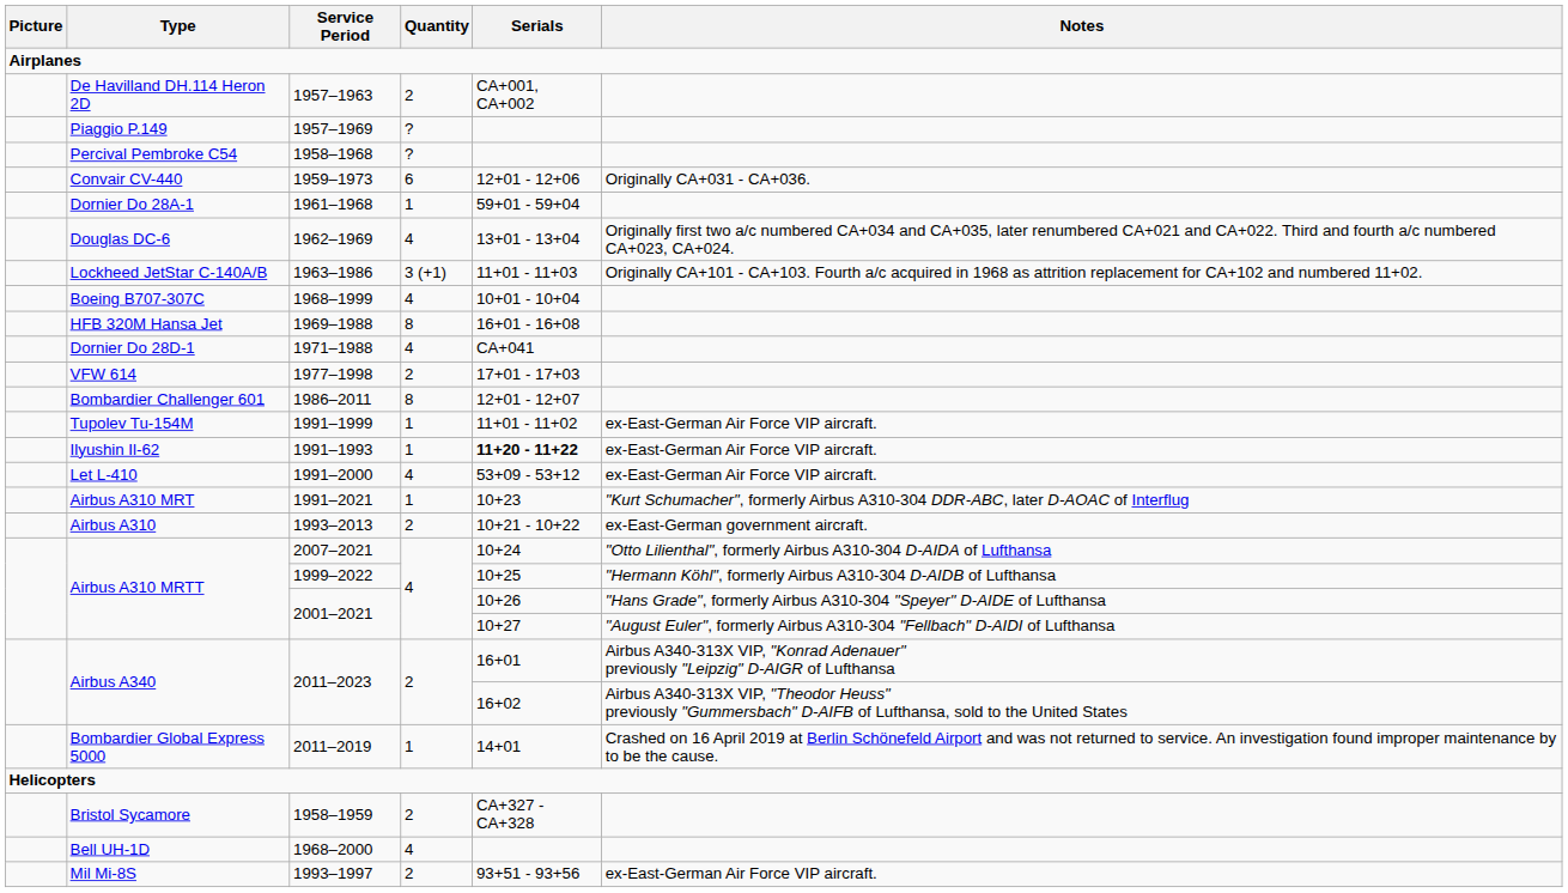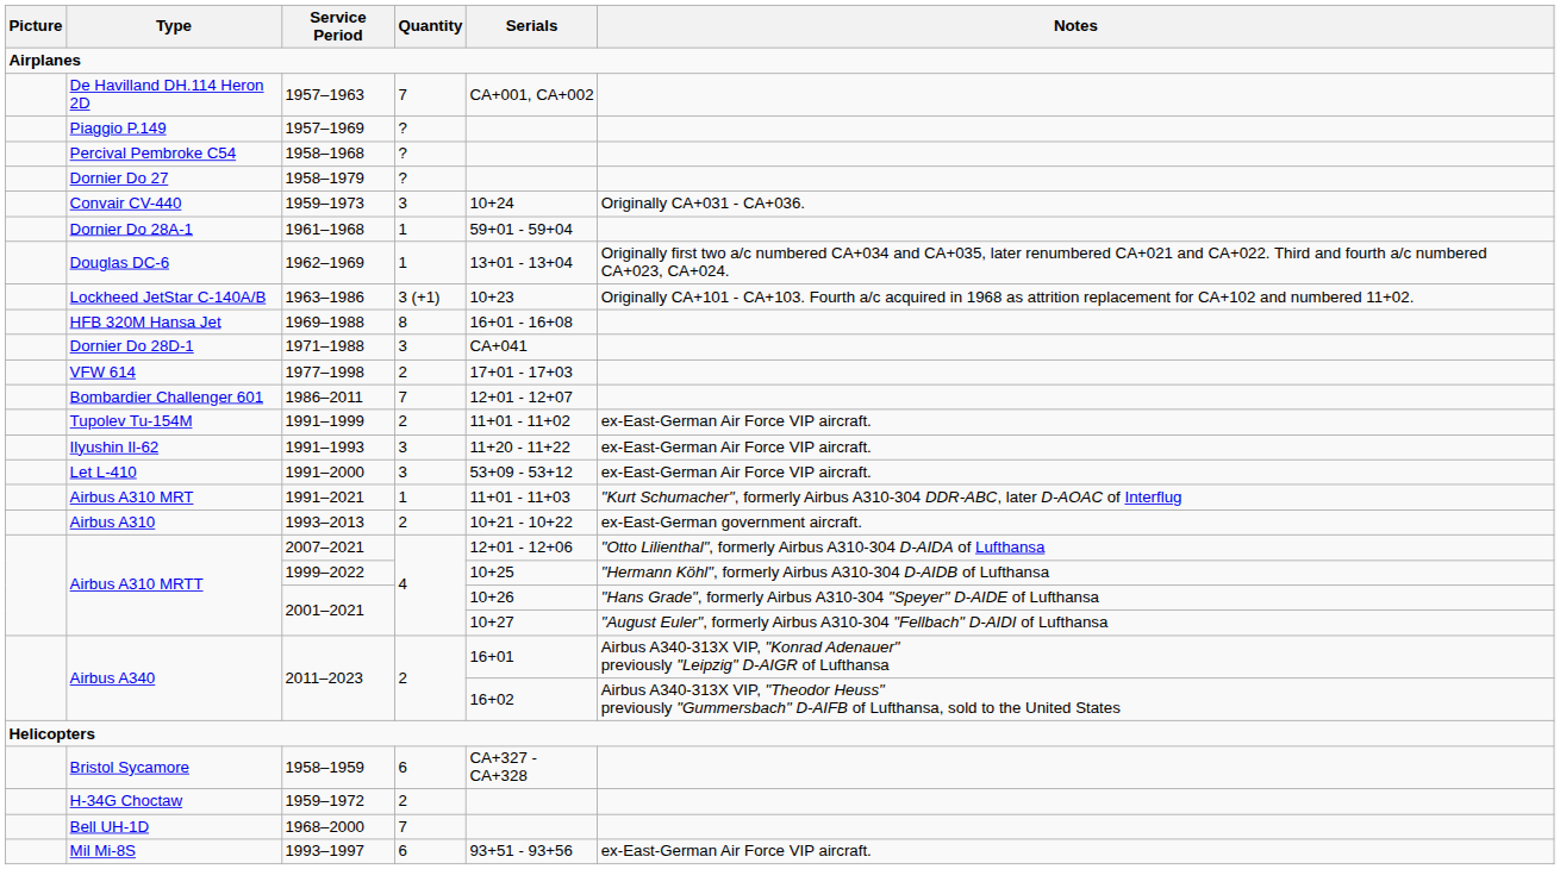 <table class="wikitable">
 <tr>
 <th>Picture</th>
 <th>Type</th>
 <th>Service Period</th>
 <th>Quantity</th>
 <th>Serials</th>
 <th>Notes</th>
 </tr>
 <tr>
 <td colspan="6"><strong>Airplanes</strong></td>
 </tr>
 <tr>
 <td></td>
 <td><a href='#'>De Havilland DH.114 Heron 2D</a></td>
 <td>1957–1963</td>
-<td>2</td>
+<td>7</td>
 <td>CA+001, CA+002</td>
 <td></td>
 </tr>
 <tr>
 <td></td>
 <td><a href='#'>Piaggio P.149</a></td>
 <td>1957–1969</td>
 <td>?</td>
 <td></td>
 <td></td>
 </tr>
 <tr>
 <td></td>
 <td><a href='#'>Percival Pembroke C54</a></td>
 <td>1958–1968</td>
 <td>?</td>
 <td></td>
 <td></td>
 </tr>
 <tr>
 <td></td>
+<td><a href='#'>Dornier Do 27</a></td>
+<td>1958–1979</td>
+<td>?</td>
+<td></td>
+<td></td>
+</tr>
+<tr>
+<td></td>
 <td><a href='#'>Convair CV-440</a></td>
 <td>1959–1973</td>
-<td>6</td>
-<td>12+01 - 12+06</td>
+<td>3</td>
+<td>10+24</td>
 <td>Originally CA+031 - CA+036.</td>
 </tr>
 <tr>
 <td></td>
 <td><a href='#'>Dornier Do 28A-1</a></td>
 <td>1961–1968</td>
 <td>1</td>
 <td>59+01 - 59+04</td>
 <td></td>
 </tr>
 <tr>
 <td></td>
 <td><a href='#'>Douglas DC-6</a></td>
 <td>1962–1969</td>
-<td>4</td>
+<td>1</td>
 <td>13+01 - 13+04</td>
 <td>Originally first two a/c numbered CA+034 and CA+035, later renumbered CA+021 and CA+022. Third and fourth a/c numbered CA+023, CA+024.</td>
 </tr>
 <tr>
 <td></td>
 <td><a href='#'>Lockheed JetStar C-140A/B</a></td>
 <td>1963–1986</td>
 <td>3 (+1)</td>
-<td>11+01 - 11+03</td>
+<td>10+23</td>
 <td>Originally CA+101 - CA+103. Fourth a/c acquired in 1968 as attrition replacement for CA+102 and numbered 11+02.</td>
-</tr>
-<tr>
-<td></td>
-<td><a href='#'>Boeing B707-307C</a></td>
-<td>1968–1999</td>
-<td>4</td>
-<td>10+01 - 10+04</td>
-<td></td>
 </tr>
 <tr>
 <td></td>
 <td><a href='#'>HFB 320M Hansa Jet</a></td>
 <td>1969–1988</td>
 <td>8</td>
 <td>16+01 - 16+08</td>
 <td></td>
 </tr>
 <tr>
 <td></td>
 <td><a href='#'>Dornier Do 28D-1</a></td>
 <td>1971–1988</td>
-<td>4</td>
+<td>3</td>
 <td>CA+041</td>
 <td></td>
 </tr>
 <tr>
 <td></td>
 <td><a href='#'>VFW 614</a></td>
 <td>1977–1998</td>
 <td>2</td>
 <td>17+01 - 17+03</td>
 <td></td>
 </tr>
 <tr>
 <td></td>
 <td><a href='#'>Bombardier Challenger 601</a></td>
 <td>1986–2011</td>
-<td>8</td>
+<td>7</td>
 <td>12+01 - 12+07</td>
 <td></td>
 </tr>
 <tr>
 <td></td>
 <td><a href='#'>Tupolev Tu-154M</a></td>
 <td>1991–1999</td>
-<td>1</td>
+<td>2</td>
 <td>11+01 - 11+02</td>
 <td>ex-East-German Air Force VIP aircraft.</td>
 </tr>
 <tr>
 <td></td>
 <td><a href='#'>Ilyushin Il-62</a></td>
 <td>1991–1993</td>
-<td>1</td>
-<td><strong>11+20 - 11+22</strong></td>
+<td>3</td>
+<td>11+20 - 11+22</td>
 <td>ex-East-German Air Force VIP aircraft.</td>
 </tr>
 <tr>
 <td></td>
 <td><a href='#'>Let L-410</a></td>
 <td>1991–2000</td>
-<td>4</td>
+<td>3</td>
 <td>53+09 - 53+12</td>
 <td>ex-East-German Air Force VIP aircraft.</td>
 </tr>
 <tr>
 <td></td>
 <td><a href='#'>Airbus A310 MRT</a></td>
 <td>1991–2021</td>
 <td>1</td>
-<td>10+23</td>
+<td>11+01 - 11+03</td>
 <td><em>"Kurt Schumacher"</em>, formerly Airbus A310-304 <em>DDR-ABC</em>, later <em>D-AOAC</em> of <a href='#'>Interflug</a></td>
 </tr>
 <tr>
 <td></td>
 <td><a href='#'>Airbus A310</a></td>
 <td>1993–2013</td>
 <td>2</td>
 <td>10+21 - 10+22</td>
 <td>ex-East-German government aircraft.</td>
 </tr>
 <tr>
 <td rowspan="4"></td>
 <td rowspan="4"><a href='#'>Airbus A310 MRTT</a></td>
 <td>2007–2021</td>
 <td rowspan="4">4</td>
-<td>10+24</td>
+<td>12+01 - 12+06</td>
 <td><em>"Otto Lilienthal"</em>, formerly Airbus A310-304 <em>D-AIDA</em> of <a href='#'>Lufthansa</a></td>
 </tr>
 <tr>
 <td>1999–2022</td>
 <td>10+25</td>
 <td><em>"Hermann Köhl"</em>, formerly Airbus A310-304 <em>D-AIDB</em> of Lufthansa</td>
 </tr>
 <tr>
 <td rowspan="2">2001–2021</td>
 <td>10+26</td>
 <td><em>"Hans Grade"</em>, formerly Airbus A310-304 <em>"Speyer"</em> <em>D-AIDE</em> of Lufthansa</td>
 </tr>
 <tr>
 <td>10+27</td>
 <td><em>"August Euler"</em>, formerly Airbus A310-304 <em>"Fellbach"</em> <em>D-AIDI</em> of Lufthansa</td>
 </tr>
 <tr>
 <td rowspan="2"></td>
 <td rowspan="2"><a href='#'>Airbus A340</a></td>
 <td rowspan="2">2011–2023</td>
 <td rowspan="2">2</td>
 <td>16+01</td>
 <td>Airbus A340-313X VIP, <em>"Konrad Adenauer"</em><br>previously <em>"Leipzig"</em> <em>D-AIGR</em> of Lufthansa</td>
 </tr>
 <tr>
 <td>16+02</td>
 <td>Airbus A340-313X VIP, <em>"Theodor Heuss"</em><br>previously <em>"Gummersbach"</em> <em>D-AIFB</em> of Lufthansa, sold to the United States</td>
 </tr>
 <tr>
-<td></td>
-<td><a href='#'>Bombardier Global Express 5000</a></td>
-<td>2011–2019</td>
-<td>1</td>
-<td>14+01</td>
-<td>Crashed on 16 April 2019 at <a href='#'>Berlin Schönefeld Airport</a> and was not returned to service. An investigation found improper maintenance by  to be the cause.</td>
-</tr>
-<tr>
 <td colspan="6"><strong>Helicopters</strong></td>
 </tr>
 <tr>
 <td></td>
 <td><a href='#'>Bristol Sycamore</a></td>
 <td>1958–1959</td>
+<td>6</td>
+<td>CA+327 - CA+328</td>
+<td></td>
+</tr>
+<tr>
+<td></td>
+<td><a href='#'>H-34G Choctaw</a></td>
+<td>1959–1972</td>
 <td>2</td>
-<td>CA+327 - CA+328</td>
+<td></td>
 <td></td>
 </tr>
 <tr>
 <td></td>
 <td><a href='#'>Bell UH-1D</a></td>
 <td>1968–2000</td>
-<td>4</td>
+<td>7</td>
 <td></td>
 <td></td>
 </tr>
 <tr>
 <td></td>
 <td><a href='#'>Mil Mi-8S</a></td>
 <td>1993–1997</td>
-<td>2</td>
+<td>6</td>
 <td>93+51 - 93+56</td>
 <td>ex-East-German Air Force VIP aircraft.</td>
 </tr>
 </table>
